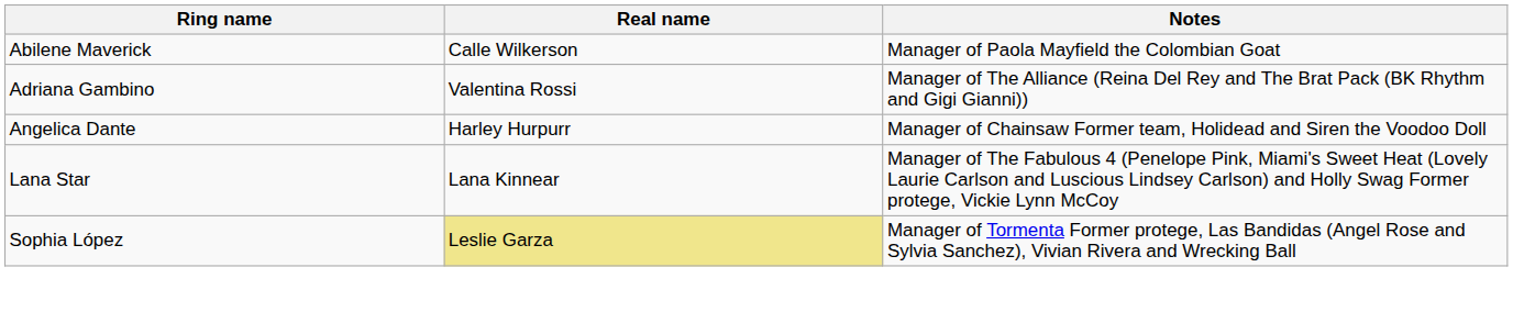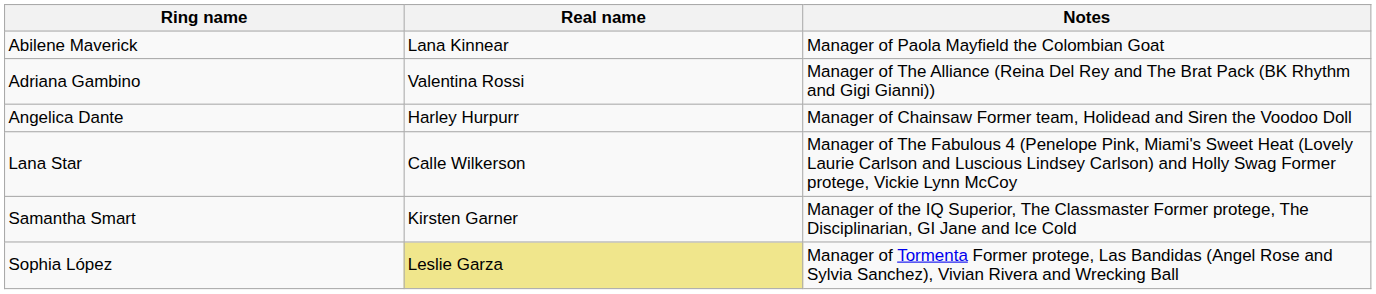 <table class="wikitable sortable" style="width:65%;">
 <tr>
 <th width=19%>Ring name</th>
 <th width=19%>Real name</th>
 <th width=27%>Notes</th>
 </tr>
 <tr>
 <td>Abilene Maverick</td>
-<td>Calle Wilkerson</td>
+<td>Lana Kinnear</td>
 <td>Manager of Paola Mayfield the Colombian Goat</td>
 </tr>
 <tr>
 <td>Adriana Gambino</td>
 <td>Valentina Rossi</td>
 <td>Manager of The Alliance (Reina Del Rey and The Brat Pack (BK Rhythm and Gigi Gianni))</td>
 </tr>
 <tr>
 <td>Angelica Dante</td>
 <td>Harley Hurpurr</td>
 <td>Manager of Chainsaw  Former team, Holidead and Siren the Voodoo Doll</td>
 </tr>
 <tr>
 <td>Lana Star</td>
-<td>Lana Kinnear</td>
+<td>Calle Wilkerson</td>
 <td>Manager of The Fabulous 4 (Penelope Pink, Miami's Sweet Heat (Lovely Laurie Carlson and Luscious Lindsey Carlson) and Holly Swag  Former protege, Vickie Lynn McCoy</td>
+</tr>
+<tr>
+<td>Samantha Smart</td>
+<td>Kirsten Garner</td>
+<td>Manager of the IQ Superior, The Classmaster  Former protege, The Disciplinarian, GI Jane and Ice Cold</td>
 </tr>
 <tr>
 <td>Sophia López</td>
 <td style="background: khaki;">Leslie Garza</td>
 <td>Manager of <a href='#'>Tormenta</a>  Former protege, Las Bandidas (Angel Rose and Sylvia Sanchez), Vivian Rivera and Wrecking Ball</td>
 </tr>
 </table>
